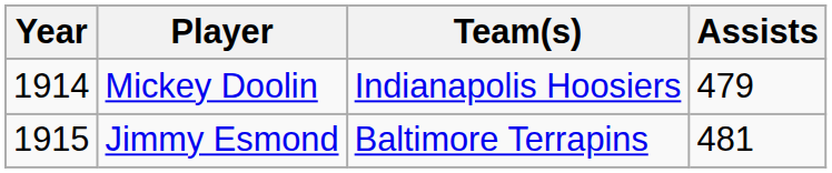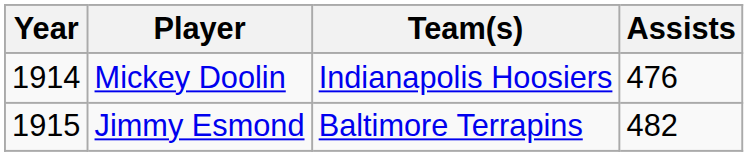 <table class="wikitable sortable">
 <tr>
 <th>Year</th>
 <th>Player</th>
 <th>Team(s)</th>
 <th>Assists</th>
 </tr>
 <tr>
 <td>1914</td>
 <td><a href='#'>Mickey Doolin</a></td>
 <td><a href='#'>Indianapolis Hoosiers</a></td>
-<td>479</td>
+<td>476</td>
 </tr>
 <tr>
 <td>1915</td>
 <td><a href='#'>Jimmy Esmond</a></td>
 <td><a href='#'>Baltimore Terrapins</a></td>
-<td>481</td>
+<td>482</td>
 </tr>
 </table>
